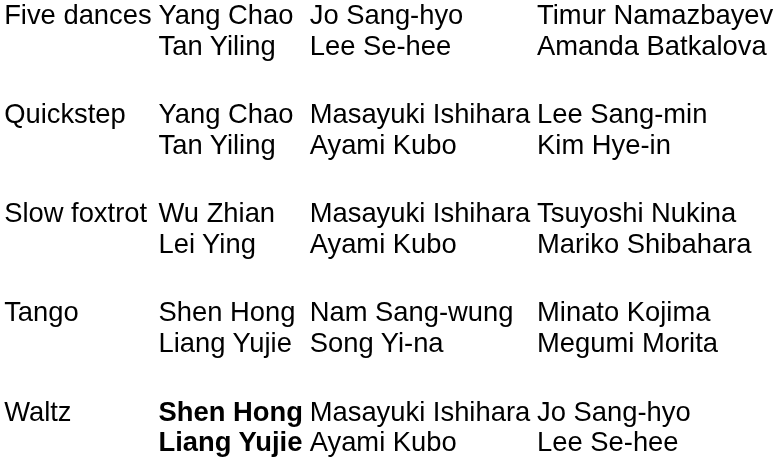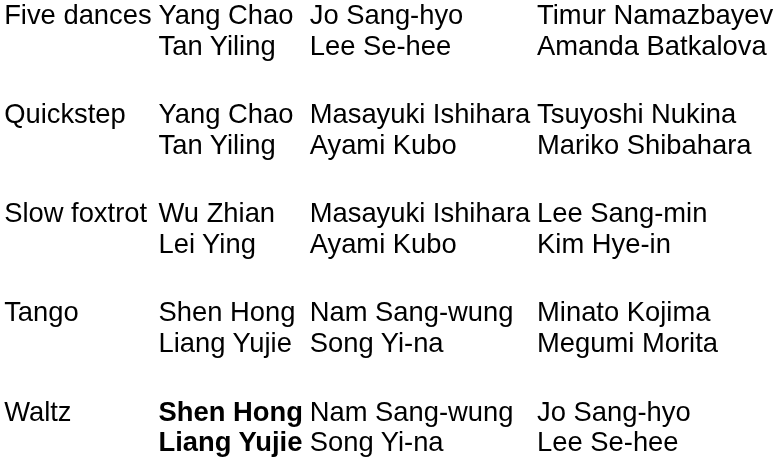 <table>
 <tr>
 <td>Five dances<br></td>
 <td><br>Yang Chao<br>Tan Yiling</td>
 <td><br>Jo Sang-hyo<br>Lee Se-hee</td>
 <td><br>Timur Namazbayev<br>Amanda Batkalova</td>
 </tr>
 <tr>
 <td>Quickstep<br></td>
 <td><br>Yang Chao<br>Tan Yiling</td>
 <td><br>Masayuki Ishihara<br>Ayami Kubo</td>
-<td><br>Lee Sang-min<br>Kim Hye-in</td>
+<td><br>Tsuyoshi Nukina<br>Mariko Shibahara</td>
 </tr>
 <tr>
 <td>Slow foxtrot<br></td>
 <td><br>Wu Zhian<br>Lei Ying</td>
 <td><br>Masayuki Ishihara<br>Ayami Kubo</td>
-<td><br>Tsuyoshi Nukina<br>Mariko Shibahara</td>
+<td><br>Lee Sang-min<br>Kim Hye-in</td>
 </tr>
 <tr>
 <td>Tango<br></td>
 <td><br>Shen Hong<br>Liang Yujie</td>
 <td><br>Nam Sang-wung<br>Song Yi-na</td>
 <td><br>Minato Kojima<br>Megumi Morita</td>
 </tr>
 <tr>
 <td>Waltz<br></td>
 <td><strong><br>Shen Hong<br>Liang Yujie</strong></td>
-<td><br>Masayuki Ishihara<br>Ayami Kubo</td>
+<td><br>Nam Sang-wung<br>Song Yi-na</td>
 <td><br>Jo Sang-hyo<br>Lee Se-hee</td>
 </tr>
 </table>
